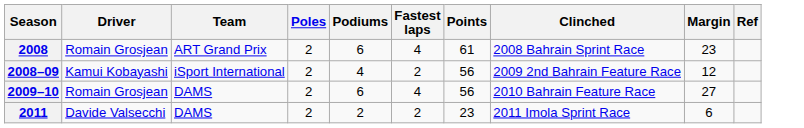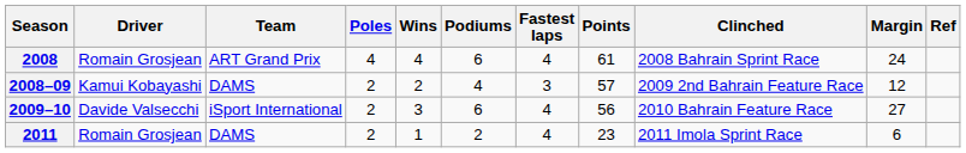 <table class="wikitable sortable" style="font-size:85%; text-align:center;">
 <tr>
 <th scope=col>Season</th>
 <th scope=col>Driver</th>
 <th scope=col>Team</th>
 <th scope=col><a href='#'>Poles</a></th>
+<th scope=col>Wins</th>
 <th scope=col>Podiums</th>
 <th scope=col width="40">Fastest laps</th>
 <th scope=col>Points</th>
 <th scope=col>Clinched</th>
 <th scope=col>Margin</th>
 <th scope=col class=unsortable>Ref</th>
 </tr>
 <tr>
 <th><a href='#'>2008</a></th>
 <td align=left> <a href='#'>Romain Grosjean</a></td>
 <td align=left> <a href='#'>ART Grand Prix</a></td>
-<td>2</td>
+<td>4</td>
+<td>4</td>
 <td>6</td>
 <td>4</td>
 <td>61</td>
 <td align=left><a href='#'>2008 Bahrain Sprint Race</a></td>
-<td>23</td>
+<td>24</td>
 <td></td>
 </tr>
 <tr>
 <th><a href='#'>2008–09</a></th>
 <td align=left> <a href='#'>Kamui Kobayashi</a></td>
-<td align=left> <a href='#'>iSport International</a></td>
+<td align=left> <a href='#'>DAMS</a></td>
+<td>2</td>
 <td>2</td>
 <td>4</td>
-<td>2</td>
-<td>56</td>
+<td>3</td>
+<td>57</td>
 <td align=left><a href='#'>2009 2nd Bahrain Feature Race</a></td>
 <td>12</td>
 <td></td>
 </tr>
 <tr>
 <th><a href='#'>2009–10</a></th>
-<td align=left> <a href='#'>Romain Grosjean</a></td>
-<td align=left> <a href='#'>DAMS</a></td>
+<td align=left> <a href='#'>Davide Valsecchi</a></td>
+<td align=left> <a href='#'>iSport International</a></td>
 <td>2</td>
+<td>3</td>
 <td>6</td>
 <td>4</td>
 <td>56</td>
 <td align=left><a href='#'>2010 Bahrain Feature Race</a></td>
 <td>27</td>
 <td></td>
 </tr>
 <tr>
 <th><a href='#'>2011</a></th>
-<td align=left> <a href='#'>Davide Valsecchi</a></td>
+<td align=left> <a href='#'>Romain Grosjean</a></td>
 <td align=left> <a href='#'>DAMS</a></td>
 <td>2</td>
+<td>1</td>
 <td>2</td>
-<td>2</td>
+<td>4</td>
 <td>23</td>
 <td align=left><a href='#'>2011 Imola Sprint Race</a></td>
 <td>6</td>
 <td></td>
 </tr>
 </table>
